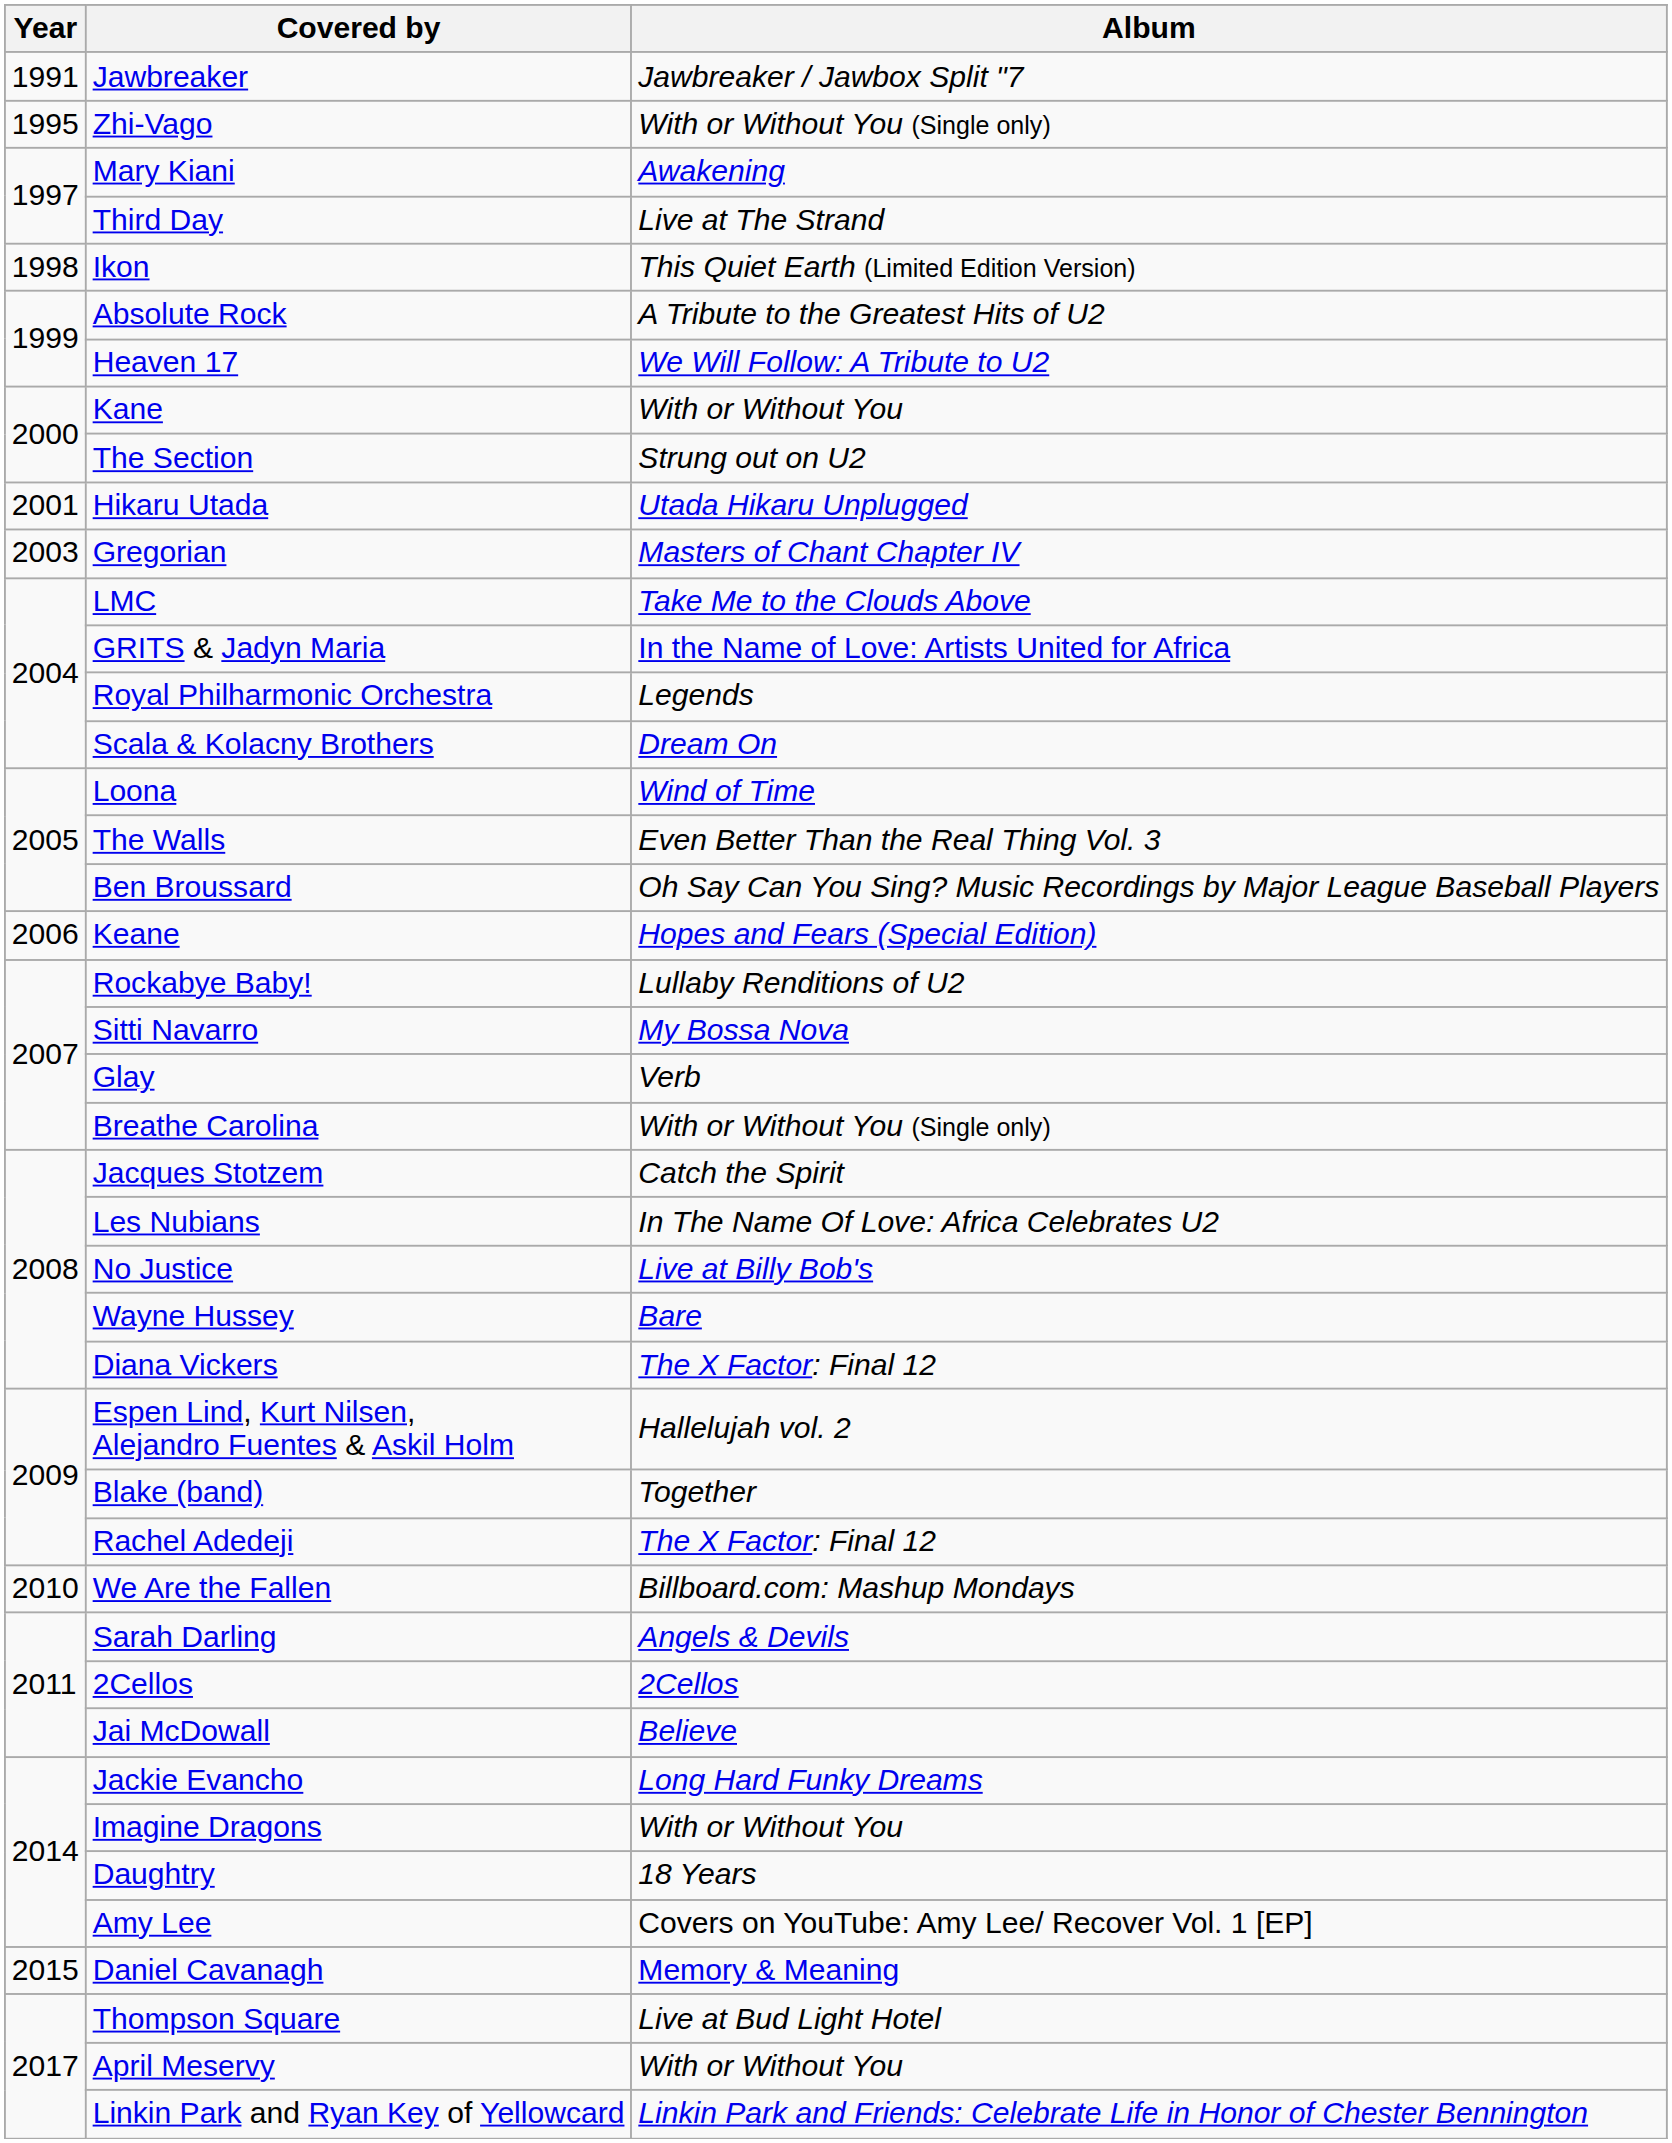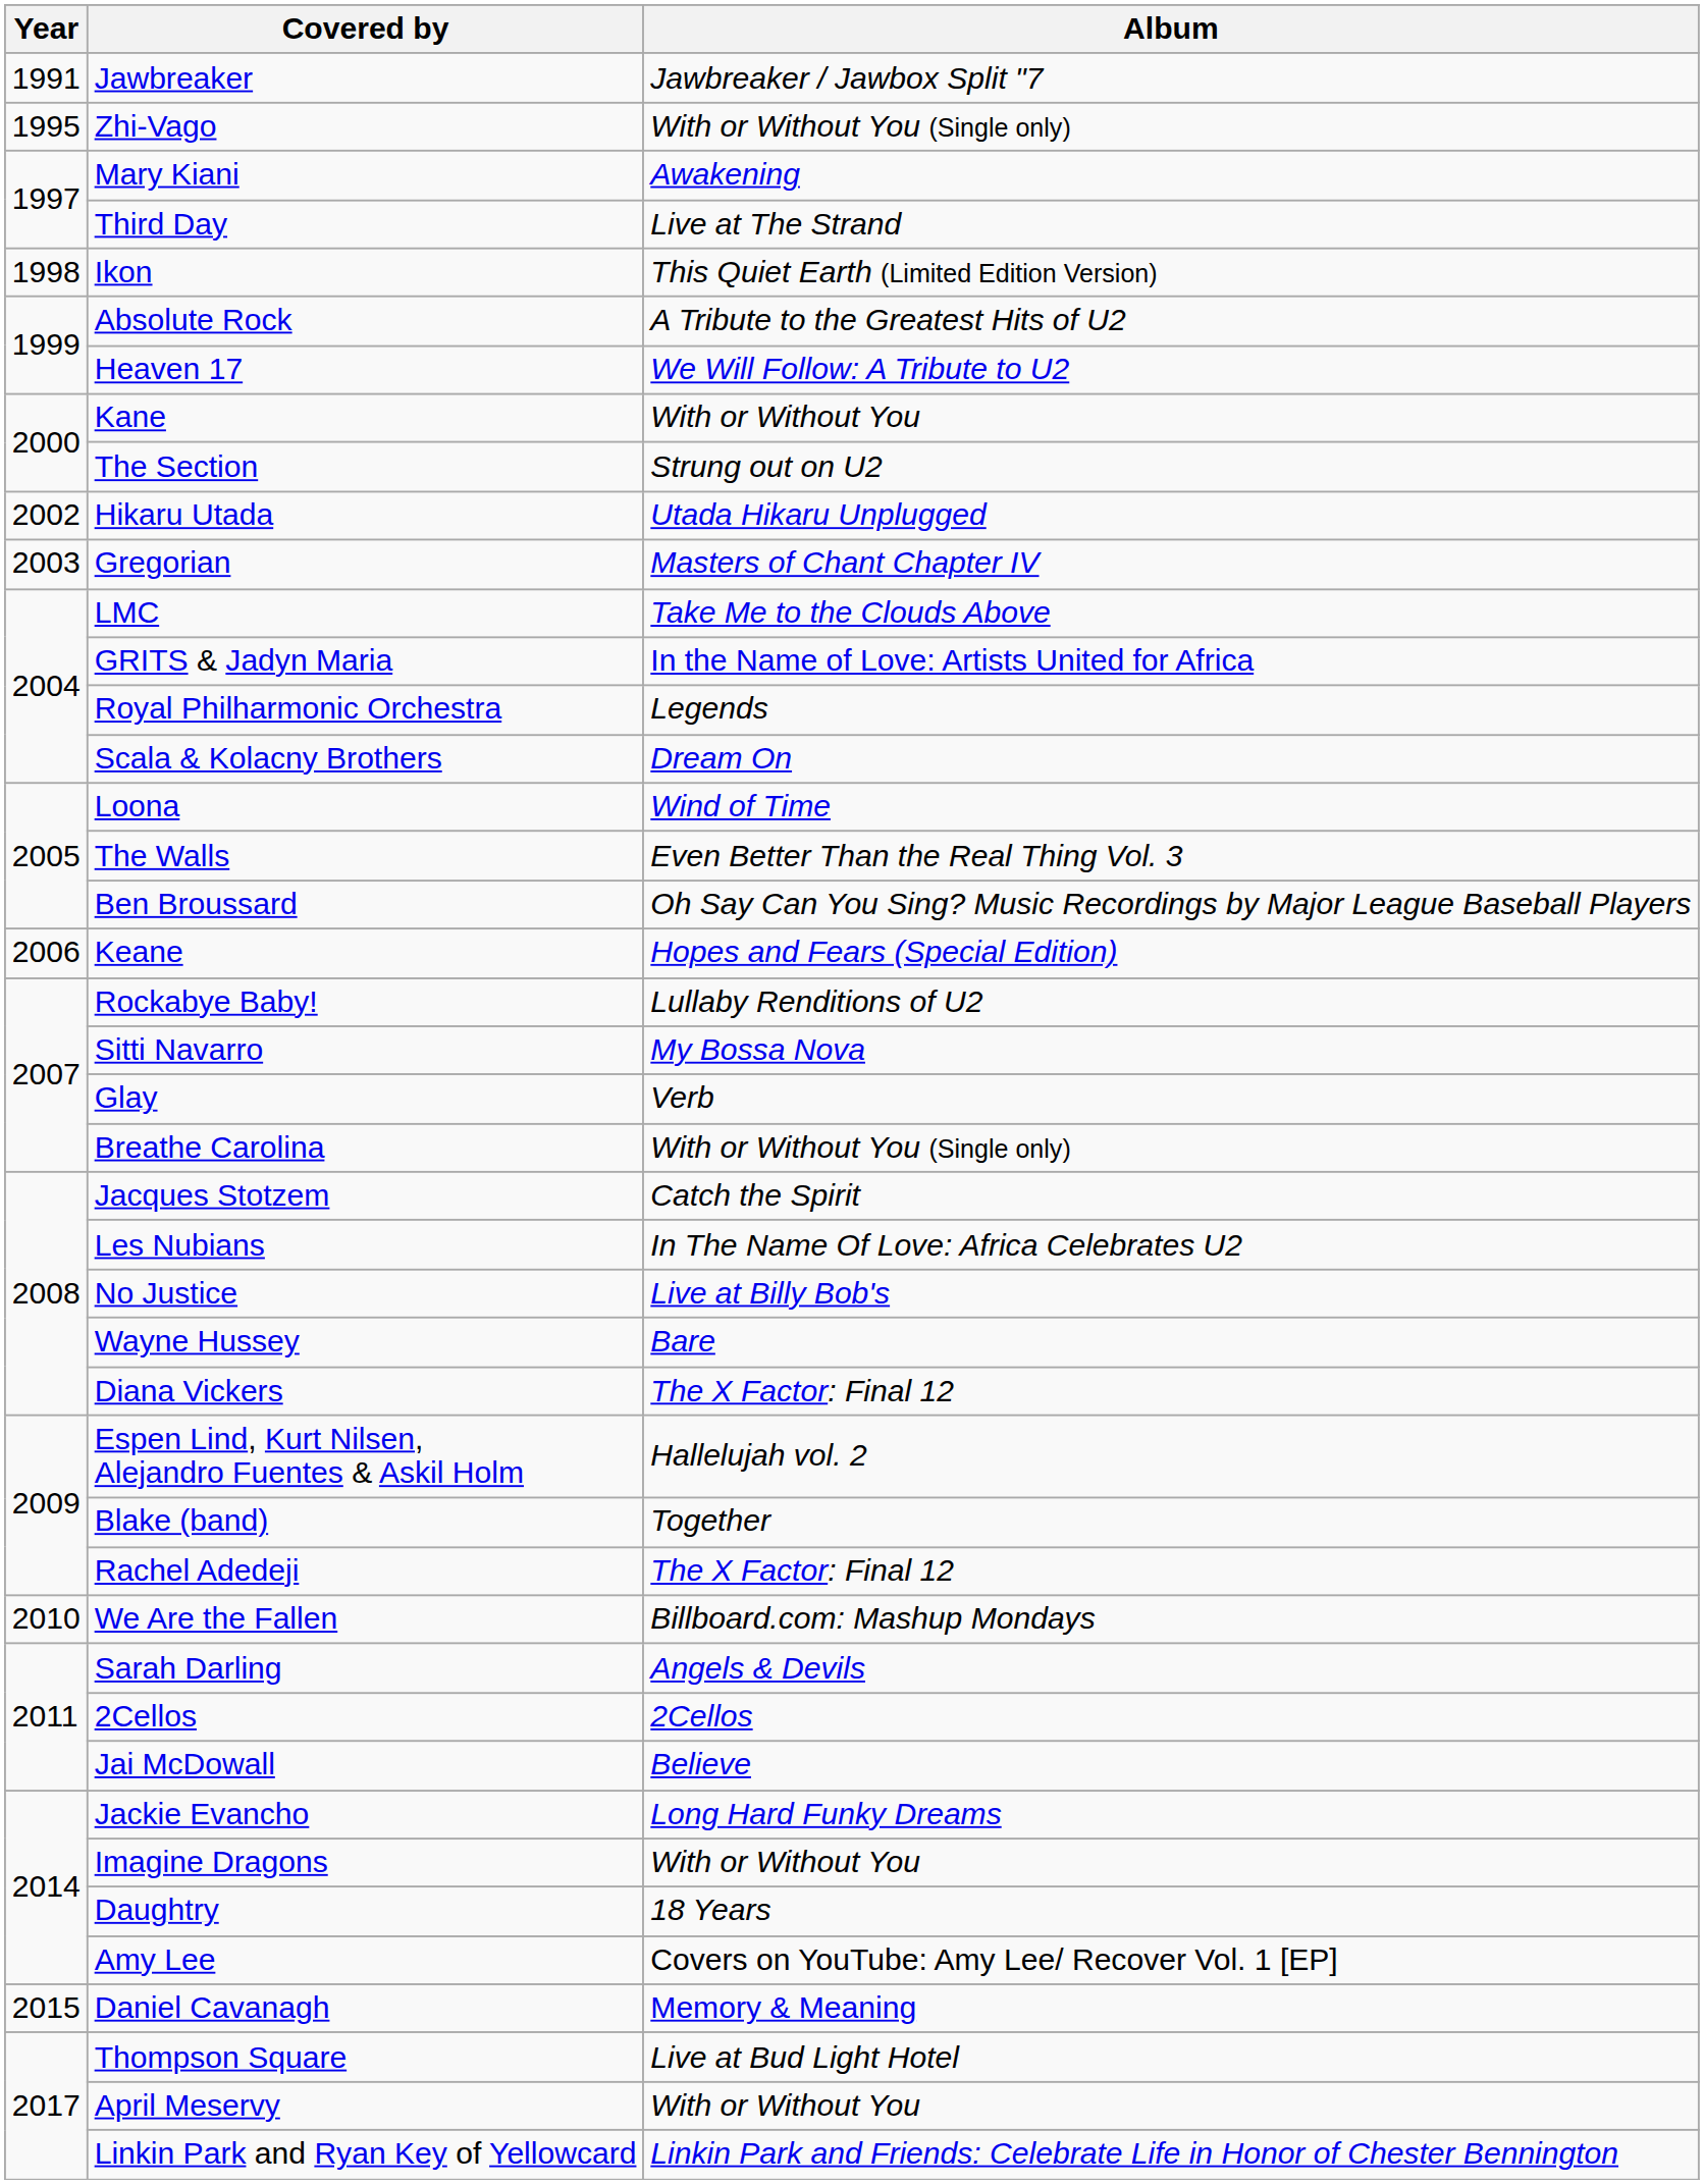 <table class="wikitable">
 <tr>
 <th>Year</th>
 <th>Covered by</th>
 <th>Album</th>
 </tr>
 <tr>
 <td>1991</td>
 <td><a href='#'>Jawbreaker</a></td>
 <td><em>Jawbreaker / Jawbox Split "7</em></td>
 </tr>
 <tr>
 <td>1995</td>
 <td><a href='#'>Zhi-Vago</a></td>
 <td><em>With or Without You</em> <small>(Single only)</small></td>
 </tr>
 <tr>
 <td rowspan="2">1997</td>
 <td><a href='#'>Mary Kiani</a></td>
 <td><em><a href='#'>Awakening</a></em></td>
 </tr>
 <tr>
 <td><a href='#'>Third Day</a></td>
 <td><em>Live at The Strand</em></td>
 </tr>
 <tr>
 <td rowspan="1">1998</td>
 <td><a href='#'>Ikon</a></td>
 <td><em>This Quiet Earth</em> <small>(Limited Edition Version)</small></td>
 </tr>
 <tr>
 <td rowspan="2">1999</td>
 <td><a href='#'>Absolute Rock</a></td>
 <td><em>A Tribute to the Greatest Hits of U2</em></td>
 </tr>
 <tr>
 <td><a href='#'>Heaven 17</a></td>
 <td><em><a href='#'>We Will Follow: A Tribute to U2</a></em></td>
 </tr>
 <tr>
 <td rowspan="2">2000</td>
 <td><a href='#'>Kane</a></td>
 <td><em>With or Without You</em></td>
 </tr>
 <tr>
 <td><a href='#'>The Section</a></td>
 <td><em>Strung out on U2</em></td>
 </tr>
 <tr>
-<td>2001</td>
+<td>2002</td>
 <td><a href='#'>Hikaru Utada</a></td>
 <td><em><a href='#'>Utada Hikaru Unplugged</a></em></td>
 </tr>
 <tr>
 <td>2003</td>
 <td><a href='#'>Gregorian</a></td>
 <td><em><a href='#'>Masters of Chant Chapter IV</a></em></td>
 </tr>
 <tr>
 <td rowspan="4">2004</td>
 <td><a href='#'>LMC</a></td>
 <td><em><a href='#'>Take Me to the Clouds Above</a></em></td>
 </tr>
 <tr>
 <td><a href='#'>GRITS</a> & <a href='#'>Jadyn Maria</a></td>
 <td><a href='#'>In the Name of Love: Artists United for Africa</a></td>
 </tr>
 <tr>
 <td><a href='#'>Royal Philharmonic Orchestra</a></td>
 <td><em>Legends</em></td>
 </tr>
 <tr>
 <td><a href='#'>Scala & Kolacny Brothers</a></td>
 <td><em><a href='#'>Dream On</a></em></td>
 </tr>
 <tr>
 <td rowspan="3">2005</td>
 <td><a href='#'>Loona</a></td>
 <td><em><a href='#'>Wind of Time</a></em></td>
 </tr>
 <tr>
 <td><a href='#'>The Walls</a></td>
 <td><em>Even Better Than the Real Thing Vol. 3</em></td>
 </tr>
 <tr>
 <td><a href='#'>Ben Broussard</a></td>
 <td><em>Oh Say Can You Sing? Music Recordings by Major League Baseball Players</em></td>
 </tr>
 <tr>
 <td>2006</td>
 <td><a href='#'>Keane</a></td>
 <td><em><a href='#'>Hopes and Fears (Special Edition)</a></em></td>
 </tr>
 <tr>
 <td rowspan="4">2007</td>
 <td><a href='#'>Rockabye Baby!</a></td>
 <td><em>Lullaby Renditions of U2</em></td>
 </tr>
 <tr>
 <td><a href='#'>Sitti Navarro</a></td>
 <td><em><a href='#'>My Bossa Nova</a></em></td>
 </tr>
 <tr>
 <td><a href='#'>Glay</a></td>
 <td><em>Verb</em></td>
 </tr>
 <tr>
 <td><a href='#'>Breathe Carolina</a></td>
 <td><em>With or Without You</em> <small>(Single only)</small></td>
 </tr>
 <tr>
 <td rowspan="5">2008</td>
 <td><a href='#'>Jacques Stotzem</a></td>
 <td><em>Catch the Spirit</em></td>
 </tr>
 <tr>
 <td><a href='#'>Les Nubians</a></td>
 <td><em>In The Name Of Love: Africa Celebrates U2</em></td>
 </tr>
 <tr>
 <td><a href='#'>No Justice</a></td>
 <td><em><a href='#'>Live at Billy Bob's</a></em></td>
 </tr>
 <tr>
 <td><a href='#'>Wayne Hussey</a></td>
 <td><em><a href='#'>Bare</a></em></td>
 </tr>
 <tr>
 <td><a href='#'>Diana Vickers</a></td>
 <td><em><a href='#'>The X Factor</a>: Final 12</em></td>
 </tr>
 <tr>
 <td rowspan="3">2009</td>
 <td><a href='#'>Espen Lind</a>, <a href='#'>Kurt Nilsen</a>,<br> <a href='#'>Alejandro Fuentes</a> & <a href='#'>Askil Holm</a></td>
 <td><em>Hallelujah vol. 2</em></td>
 </tr>
 <tr>
 <td><a href='#'>Blake (band)</a></td>
 <td><em>Together</em></td>
 </tr>
 <tr>
 <td><a href='#'>Rachel Adedeji</a></td>
 <td><em><a href='#'>The X Factor</a>: Final 12</em></td>
 </tr>
 <tr>
 <td>2010</td>
 <td><a href='#'>We Are the Fallen</a></td>
 <td><em>Billboard.com: Mashup Mondays</em></td>
 </tr>
 <tr>
 <td rowspan="3">2011</td>
 <td><a href='#'>Sarah Darling</a></td>
 <td><em><a href='#'>Angels & Devils</a></em></td>
 </tr>
 <tr>
 <td><a href='#'>2Cellos</a></td>
 <td><em><a href='#'>2Cellos</a></em></td>
 </tr>
 <tr>
 <td><a href='#'>Jai McDowall</a></td>
 <td><em><a href='#'>Believe</a></em></td>
 </tr>
 <tr>
 <td rowspan=4>2014</td>
 <td><a href='#'>Jackie Evancho</a></td>
 <td><em><a href='#'>Long Hard Funky Dreams</a></em></td>
 </tr>
 <tr>
 <td><a href='#'>Imagine Dragons</a></td>
 <td><em>With or Without You</em></td>
 </tr>
 <tr>
 <td><a href='#'>Daughtry</a></td>
 <td><em>18 Years</em></td>
 </tr>
 <tr>
 <td><a href='#'>Amy Lee</a></td>
 <td>Covers on YouTube: Amy Lee/ Recover Vol. 1 [EP]</td>
 </tr>
 <tr>
 <td>2015</td>
 <td><a href='#'>Daniel Cavanagh</a></td>
 <td><a href='#'>Memory & Meaning</a></td>
 </tr>
 <tr>
 <td rowspan=3>2017</td>
 <td><a href='#'>Thompson Square</a></td>
 <td><em>Live at Bud Light Hotel</em></td>
 </tr>
 <tr>
 <td><a href='#'>April Meservy</a></td>
 <td><em>With or Without You</em></td>
 </tr>
 <tr>
 <td><a href='#'>Linkin Park</a> and <a href='#'>Ryan Key</a> of <a href='#'>Yellowcard</a></td>
 <td><em><a href='#'>Linkin Park and Friends: Celebrate Life in Honor of Chester Bennington</a></em></td>
 </tr>
 </table>
